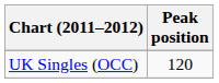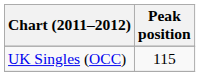 <table class="wikitable sortable">
 <tr>
 <th>Chart (2011–2012)</th>
 <th>Peak<br>position</th>
 </tr>
 <tr>
 </tr>
 <tr>
 </tr>
 <tr>
 </tr>
 <tr>
 <td><a href='#'>UK Singles</a> (<a href='#'>OCC</a>)</td>
-<td align="center">120</td>
+<td align="center">115</td>
 </tr>
 <tr>
 </tr>
 </table>
